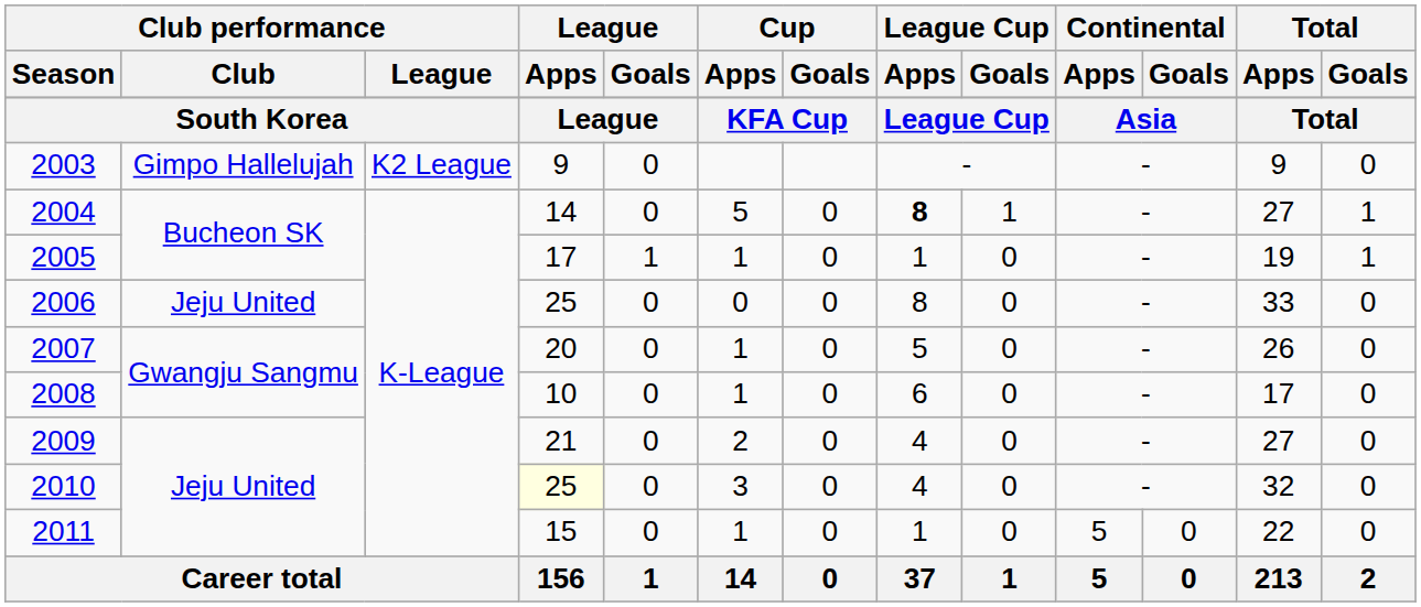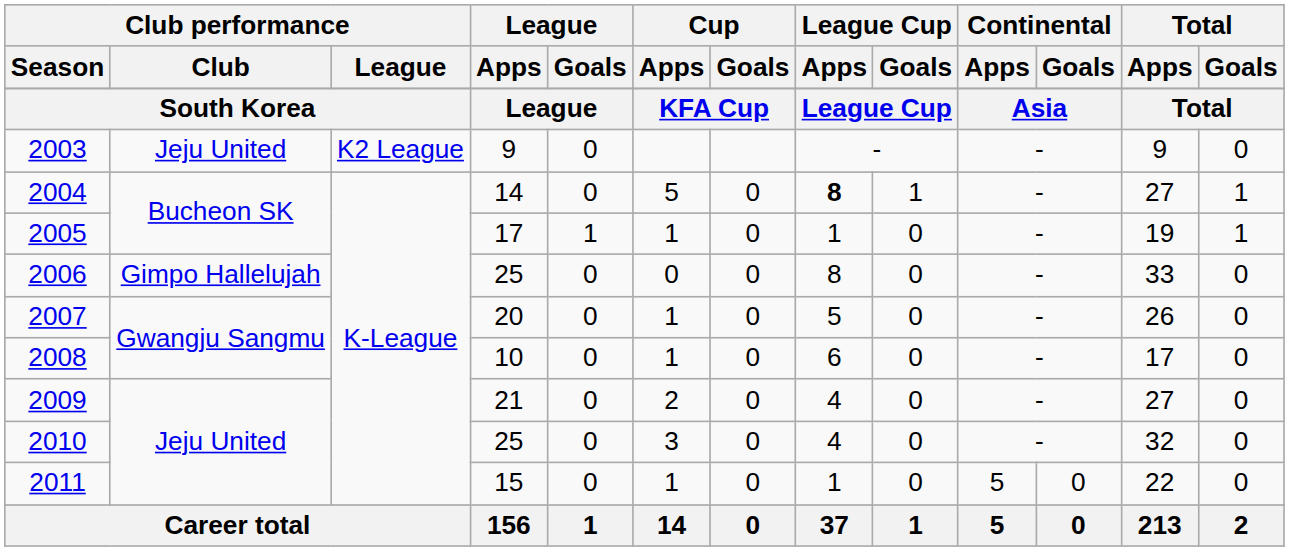 <table class="wikitable" style="text-align:center">
 <tr>
 <th colspan=3>Club performance</th>
 <th colspan=2>League</th>
 <th colspan=2>Cup</th>
 <th colspan=2>League Cup</th>
 <th colspan=2>Continental</th>
 <th colspan=2>Total</th>
 </tr>
 <tr>
 <th>Season</th>
 <th>Club</th>
 <th>League</th>
 <th>Apps</th>
 <th>Goals</th>
 <th>Apps</th>
 <th>Goals</th>
 <th>Apps</th>
 <th>Goals</th>
 <th>Apps</th>
 <th>Goals</th>
 <th>Apps</th>
 <th>Goals</th>
 </tr>
 <tr>
 </tr>
 <tr>
 <th colspan=3>South Korea</th>
 <th colspan=2>League</th>
 <th colspan=2><a href='#'>KFA Cup</a></th>
 <th colspan=2><a href='#'>League Cup</a></th>
 <th colspan=2><a href='#'>Asia</a></th>
 <th colspan=2>Total</th>
 </tr>
 <tr>
 <td><a href='#'>2003</a></td>
-<td rowspan="1"><a href='#'>Gimpo Hallelujah</a></td>
+<td><a href='#'>Jeju United</a></td>
 <td rowspan="1"><a href='#'>K2 League</a></td>
 <td>9</td>
 <td>0</td>
 <td></td>
 <td></td>
 <td colspan="2">-</td>
 <td colspan="2">-</td>
 <td>9</td>
 <td>0</td>
 </tr>
 <tr>
 <td><a href='#'>2004</a></td>
 <td rowspan="2"><a href='#'>Bucheon SK</a></td>
 <td rowspan="8"><a href='#'>K-League</a></td>
 <td>14</td>
 <td>0</td>
 <td>5</td>
 <td>0</td>
 <td><strong>8</strong></td>
 <td>1</td>
 <td colspan="2">-</td>
 <td>27</td>
 <td>1</td>
 </tr>
 <tr>
 <td><a href='#'>2005</a></td>
 <td>17</td>
 <td>1</td>
 <td>1</td>
 <td>0</td>
 <td>1</td>
 <td>0</td>
 <td colspan="2">-</td>
 <td>19</td>
 <td>1</td>
 </tr>
 <tr>
 <td><a href='#'>2006</a></td>
-<td><a href='#'>Jeju United</a></td>
+<td rowspan="1"><a href='#'>Gimpo Hallelujah</a></td>
 <td>25</td>
 <td>0</td>
 <td>0</td>
 <td>0</td>
 <td>8</td>
 <td>0</td>
 <td colspan="2">-</td>
 <td>33</td>
 <td>0</td>
 </tr>
 <tr>
 <td><a href='#'>2007</a></td>
 <td rowspan="2"><a href='#'>Gwangju Sangmu</a></td>
 <td>20</td>
 <td>0</td>
 <td>1</td>
 <td>0</td>
 <td>5</td>
 <td>0</td>
 <td colspan="2">-</td>
 <td>26</td>
 <td>0</td>
 </tr>
 <tr>
 <td><a href='#'>2008</a></td>
 <td>10</td>
 <td>0</td>
 <td>1</td>
 <td>0</td>
 <td>6</td>
 <td>0</td>
 <td colspan="2">-</td>
 <td>17</td>
 <td>0</td>
 </tr>
 <tr>
 <td><a href='#'>2009</a></td>
 <td rowspan="3"><a href='#'>Jeju United</a></td>
 <td>21</td>
 <td>0</td>
 <td>2</td>
 <td>0</td>
 <td>4</td>
 <td>0</td>
 <td colspan="2">-</td>
 <td>27</td>
 <td>0</td>
 </tr>
 <tr>
 <td><a href='#'>2010</a></td>
-<td style="background: lightyellow;">25</td>
+<td>25</td>
 <td>0</td>
 <td>3</td>
 <td>0</td>
 <td>4</td>
 <td>0</td>
 <td colspan="2">-</td>
 <td>32</td>
 <td>0</td>
 </tr>
 <tr>
 <td><a href='#'>2011</a></td>
 <td>15</td>
 <td>0</td>
 <td>1</td>
 <td>0</td>
 <td>1</td>
 <td>0</td>
 <td>5</td>
 <td>0</td>
 <td>22</td>
 <td>0</td>
 </tr>
 <tr>
 <th colspan=3>Career total</th>
 <th>156</th>
 <th>1</th>
 <th>14</th>
 <th>0</th>
 <th>37</th>
 <th>1</th>
 <th>5</th>
 <th>0</th>
 <th>213</th>
 <th>2</th>
 </tr>
 </table>
